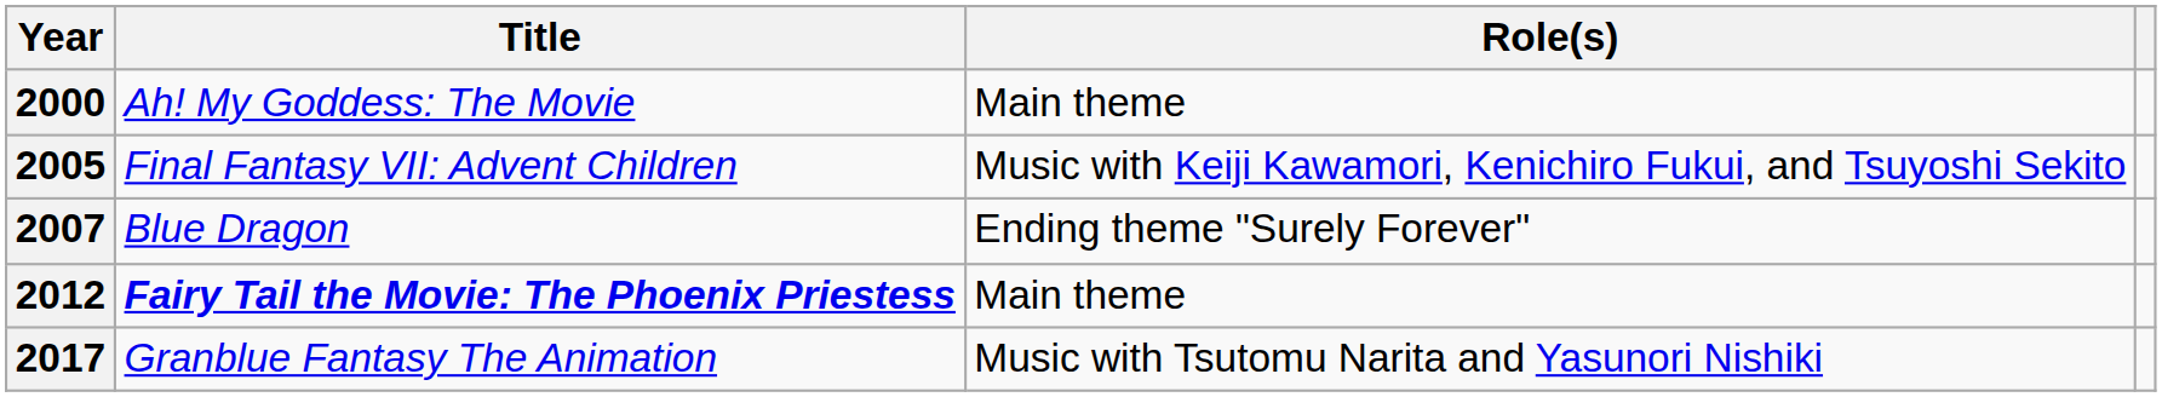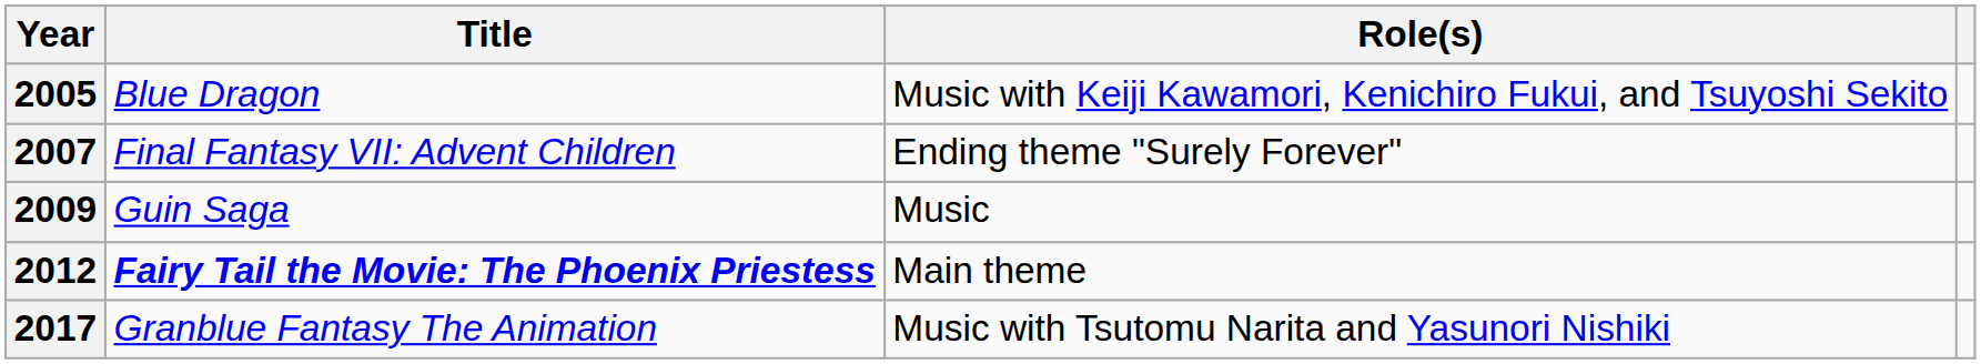 <table class="wikitable sortable" width="auto">
 <tr>
 <th scope="col">Year</th>
 <th scope="col">Title</th>
 <th scope="col">Role(s)</th>
 <th scope="col"></th>
 </tr>
 <tr>
-<th scope="row">2000</th>
-<td><em><a href='#'>Ah! My Goddess: The Movie</a></em></td>
-<td>Main theme</td>
-<td></td>
-</tr>
-<tr>
 <th scope="row">2005</th>
-<td><em><a href='#'>Final Fantasy VII: Advent Children</a></em></td>
+<td><em><a href='#'>Blue Dragon</a></em></td>
 <td>Music with <a href='#'>Keiji Kawamori</a>, <a href='#'>Kenichiro Fukui</a>, and <a href='#'>Tsuyoshi Sekito</a></td>
 <td></td>
 </tr>
 <tr>
 <th scope="row">2007</th>
-<td><em><a href='#'>Blue Dragon</a></em></td>
+<td><em><a href='#'>Final Fantasy VII: Advent Children</a></em></td>
 <td>Ending theme "Surely Forever"</td>
+<td></td>
+</tr>
+<tr>
+<th scope="row">2009</th>
+<td><em><a href='#'>Guin Saga</a></em></td>
+<td>Music</td>
 <td></td>
 </tr>
 <tr>
 <th scope="row">2012</th>
 <td><strong><em><a href='#'>Fairy Tail the Movie: The Phoenix Priestess</a></em></strong></td>
 <td>Main theme</td>
 <td></td>
 </tr>
 <tr>
 <th scope="row">2017</th>
 <td><em><a href='#'>Granblue Fantasy The Animation</a></em></td>
 <td>Music with Tsutomu Narita and <a href='#'>Yasunori Nishiki</a></td>
 <td></td>
 </tr>
 </table>
